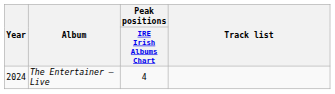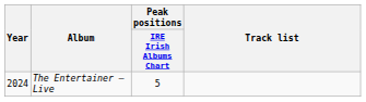 <table class="wikitable">
 <tr>
 <th align="center" rowspan="2" width="10">Year</th>
 <th align="center" rowspan="2" width="140">Album</th>
 <th align="center" colspan="1" width="20">Peak positions</th>
 <th align="center" rowspan="2" width="250">Track list</th>
 </tr>
 <tr>
 <th scope="col" style="width:3em;font-size:90%;"><a href='#'>IRE <br>Irish <br>Albums <br>Chart</a></th>
 </tr>
 <tr>
 <td style="text-align:center;">2024</td>
 <td><em>The Entertainer – Live </em></td>
-<td style="text-align:center;">4</td>
+<td style="text-align:center;">5</td>
 <td><br></td>
 </tr>
 </table>
